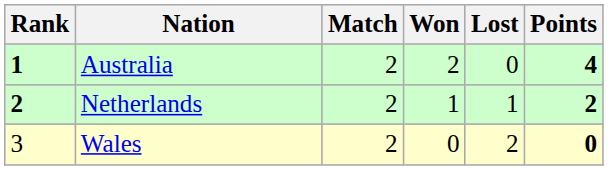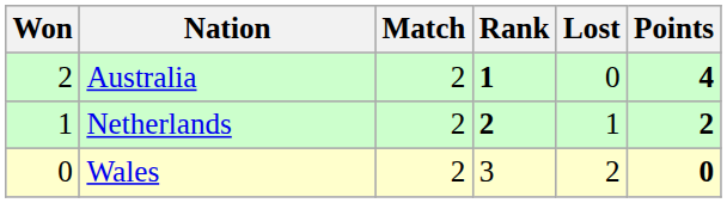 <table class="wikitable">
 <tr>
-<th width=20>Rank</th>
+<th width=20>Won</th>
 <th width=150>Nation</th>
 <th width=20>Match</th>
-<th width=20>Won</th>
+<th width=20>Rank</th>
 <th width=20>Lost</th>
 <th width=20>Points</th>
 </tr>
 <tr style="text-align:right; background:#cfc;">
-<td align="left"><strong>1</strong></td>
+<td>2</td>
 <td style="text-align:left;"> <a href='#'>Australia</a></td>
 <td>2</td>
-<td>2</td>
+<td align="left"><strong>1</strong></td>
 <td>0</td>
 <td><strong>4</strong></td>
 </tr>
 <tr style="text-align:right; background:#cfc;">
-<td align="left"><strong>2</strong></td>
+<td>1</td>
 <td style="text-align:left;"> <a href='#'>Netherlands</a></td>
 <td>2</td>
-<td>1</td>
+<td align="left"><strong>2</strong></td>
 <td>1</td>
 <td><strong>2</strong></td>
 </tr>
 <tr style="text-align:right; background:#ffc;">
-<td align="left">3</td>
+<td>0</td>
 <td style="text-align:left;"> <a href='#'>Wales</a></td>
 <td>2</td>
-<td>0</td>
+<td align="left">3</td>
 <td>2</td>
 <td><strong>0</strong></td>
 </tr>
 </table>
